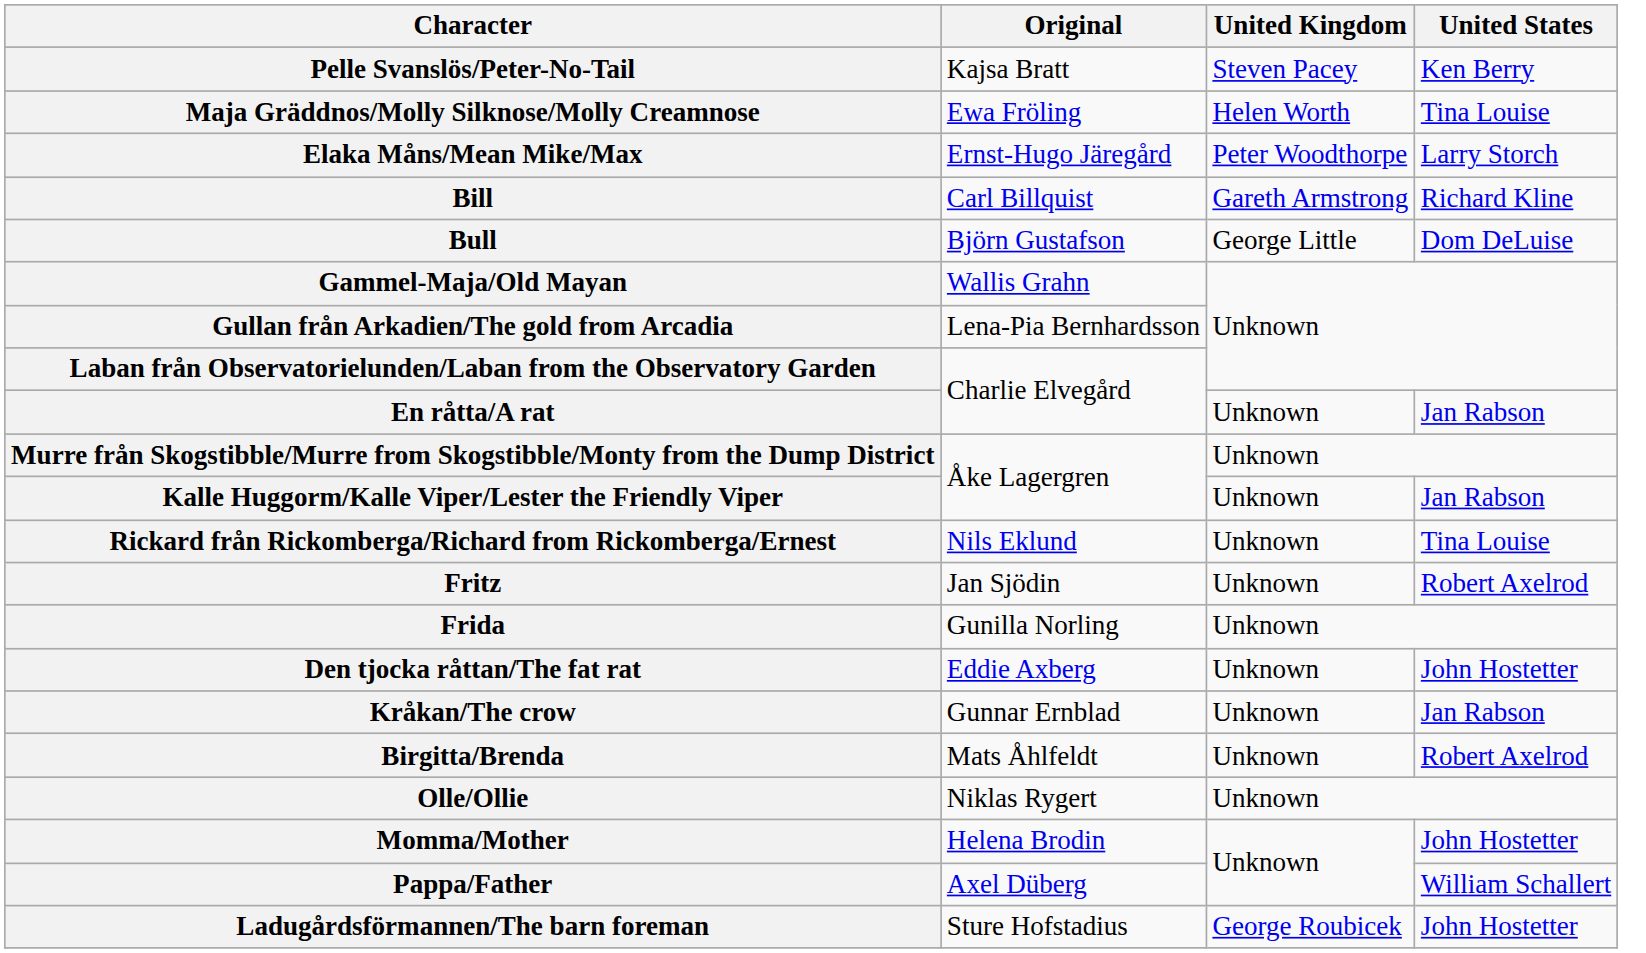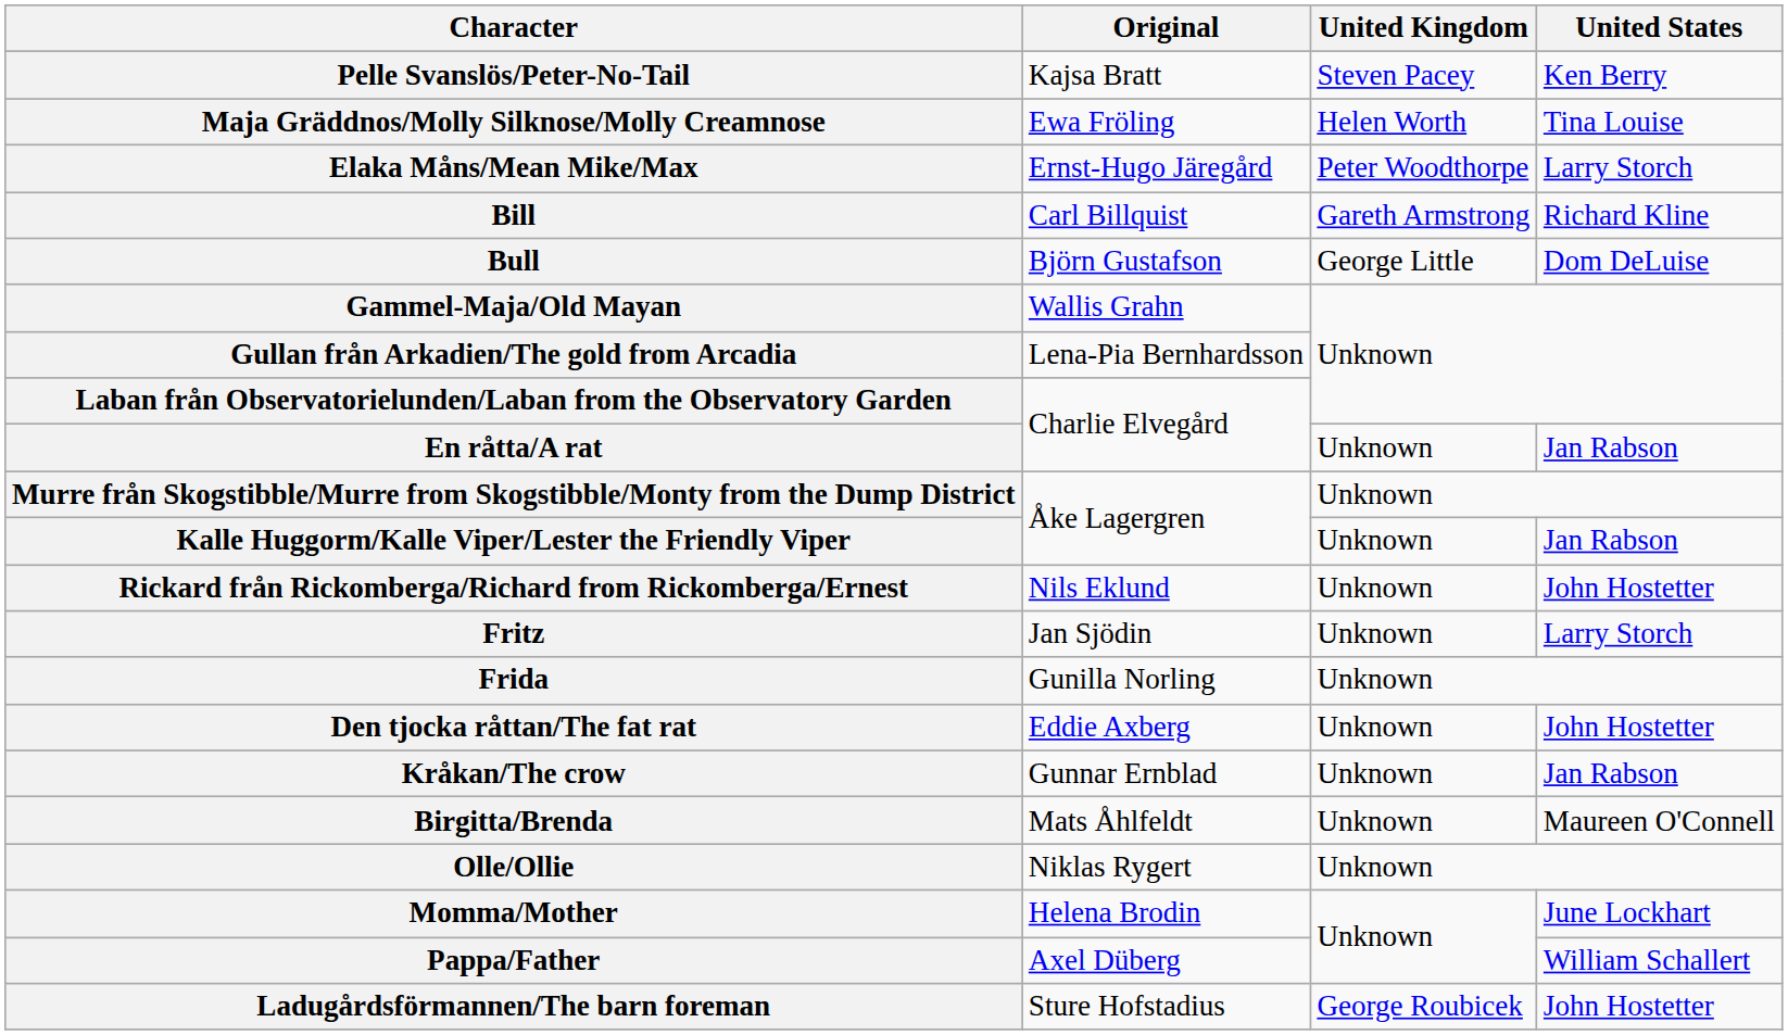 <table class="wikitable">
 <tr>
 <th>Character</th>
 <th>Original</th>
 <th>United Kingdom</th>
 <th>United States</th>
 </tr>
 <tr>
 <th>Pelle Svanslös/Peter-No-Tail</th>
 <td>Kajsa Bratt</td>
 <td><a href='#'>Steven Pacey</a></td>
 <td><a href='#'>Ken Berry</a></td>
 </tr>
 <tr>
 <th>Maja Gräddnos/Molly Silknose/Molly Creamnose</th>
 <td><a href='#'>Ewa Fröling</a></td>
 <td><a href='#'>Helen Worth</a></td>
 <td><a href='#'>Tina Louise</a></td>
 </tr>
 <tr>
 <th>Elaka Måns/Mean Mike/Max</th>
 <td><a href='#'>Ernst-Hugo Järegård</a></td>
 <td><a href='#'>Peter Woodthorpe</a></td>
 <td><a href='#'>Larry Storch</a></td>
 </tr>
 <tr>
 <th>Bill</th>
 <td><a href='#'>Carl Billquist</a></td>
 <td><a href='#'>Gareth Armstrong</a></td>
 <td><a href='#'>Richard Kline</a></td>
 </tr>
 <tr>
 <th>Bull</th>
 <td><a href='#'>Björn Gustafson</a></td>
 <td>George Little</td>
 <td><a href='#'>Dom DeLuise</a></td>
 </tr>
 <tr>
 <th>Gammel-Maja/Old Mayan</th>
 <td><a href='#'>Wallis Grahn</a></td>
 <td rowspan="3" colspan="2">Unknown</td>
 </tr>
 <tr>
 <th>Gullan från Arkadien/The gold from Arcadia</th>
 <td>Lena-Pia Bernhardsson</td>
 </tr>
 <tr>
 <th>Laban från Observatorielunden/Laban from the Observatory Garden</th>
 <td rowspan="2">Charlie Elvegård</td>
 </tr>
 <tr>
 <th>En råtta/A rat</th>
 <td>Unknown</td>
 <td><a href='#'>Jan Rabson</a></td>
 </tr>
 <tr>
 <th>Murre från Skogstibble/Murre from Skogstibble/Monty from the Dump District</th>
 <td rowspan="2">Åke Lagergren</td>
 <td colspan="2">Unknown</td>
 </tr>
 <tr>
 <th>Kalle Huggorm/Kalle Viper/Lester the Friendly Viper</th>
 <td>Unknown</td>
 <td><a href='#'>Jan Rabson</a></td>
 </tr>
 <tr>
 <th>Rickard från Rickomberga/Richard from Rickomberga/Ernest</th>
 <td><a href='#'>Nils Eklund</a></td>
 <td>Unknown</td>
-<td><a href='#'>Tina Louise</a></td>
+<td><a href='#'>John Hostetter</a></td>
 </tr>
 <tr>
 <th>Fritz</th>
 <td>Jan Sjödin</td>
 <td>Unknown</td>
-<td><a href='#'>Robert Axelrod</a></td>
+<td><a href='#'>Larry Storch</a></td>
 </tr>
 <tr>
 <th>Frida</th>
 <td>Gunilla Norling</td>
 <td colspan="2">Unknown</td>
 </tr>
 <tr>
 <th>Den tjocka råttan/The fat rat</th>
 <td><a href='#'>Eddie Axberg</a></td>
 <td>Unknown</td>
 <td><a href='#'>John Hostetter</a></td>
 </tr>
 <tr>
 <th>Kråkan/The crow</th>
 <td>Gunnar Ernblad</td>
 <td>Unknown</td>
 <td><a href='#'>Jan Rabson</a></td>
 </tr>
 <tr>
 <th>Birgitta/Brenda</th>
 <td>Mats Åhlfeldt</td>
 <td>Unknown</td>
-<td><a href='#'>Robert Axelrod</a></td>
+<td>Maureen O'Connell</td>
 </tr>
 <tr>
 <th>Olle/Ollie</th>
 <td>Niklas Rygert</td>
 <td colspan="2">Unknown</td>
 </tr>
 <tr>
 <th>Momma/Mother</th>
 <td><a href='#'>Helena Brodin</a></td>
 <td rowspan="2">Unknown</td>
-<td><a href='#'>John Hostetter</a></td>
+<td><a href='#'>June Lockhart</a></td>
 </tr>
 <tr>
 <th>Pappa/Father</th>
 <td><a href='#'>Axel Düberg</a></td>
 <td><a href='#'>William Schallert</a></td>
 </tr>
 <tr>
 <th>Ladugårdsförmannen/The barn foreman</th>
 <td>Sture Hofstadius</td>
 <td><a href='#'>George Roubicek</a></td>
 <td><a href='#'>John Hostetter</a></td>
 </tr>
 </table>
